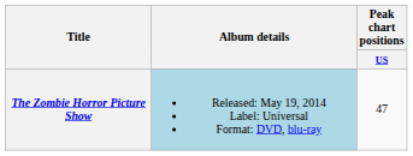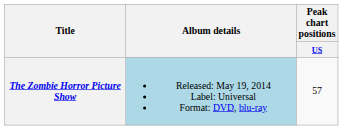 <table class="wikitable plainrowheaders" style="text-align:center;">
 <tr>
 <th scope="col" rowspan="2" style="width:12em;">Title</th>
 <th scope="col" rowspan="2" style="width:17em;">Album details</th>
 <th scope="col">Peak chart positions</th>
 </tr>
 <tr>
 <th width="30"><small><a href='#'>US</a><br></small></th>
 </tr>
 <tr>
 <th scope="row"><em><a href='#'>The Zombie Horror Picture Show</a></em></th>
 <td style="background: lightblue;"><br><ul><li>Released: May 19, 2014</li><li>Label: Universal</li><li>Format: <a href='#'>DVD</a>, <a href='#'>blu-ray</a></li></ul></td>
-<td>47</td>
+<td>57</td>
 </tr>
 </table>
